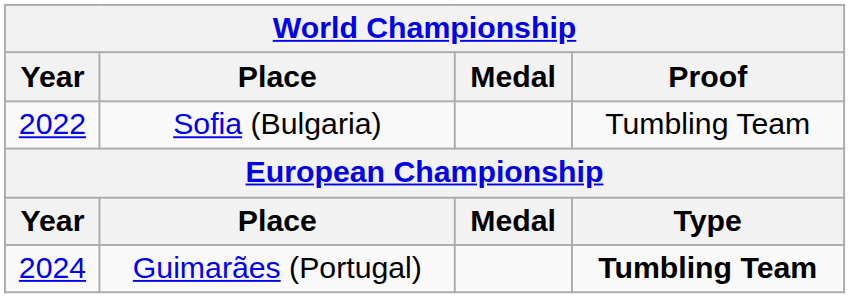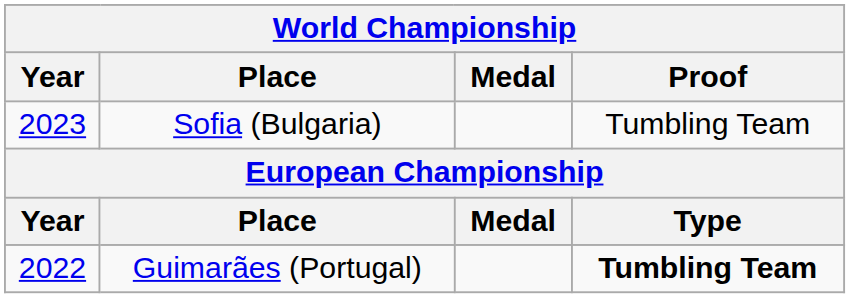 <table class="wikitable center col2izq" style="text-align:center;width:445px;">
 <tr>
 <th colspan="4"><a href='#'>World Championship</a></th>
 </tr>
 <tr>
 <th>Year</th>
 <th>Place</th>
 <th>Medal</th>
 <th>Proof</th>
 </tr>
 <tr>
-<td><a href='#'>2022</a></td>
+<td><a href='#'>2023</a></td>
 <td><a href='#'>Sofia</a> (Bulgaria)</td>
 <td></td>
 <td>Tumbling Team</td>
 </tr>
 <tr>
 <th colspan="4"><a href='#'>European Championship</a></th>
 </tr>
 <tr>
 <th>Year</th>
 <th>Place</th>
 <th>Medal</th>
 <th>Type</th>
 </tr>
 <tr>
-<td><a href='#'>2024</a></td>
+<td><a href='#'>2022</a></td>
 <td><a href='#'>Guimarães</a> (Portugal)</td>
 <td></td>
 <td><strong>Tumbling Team</strong></td>
 </tr>
 </table>
